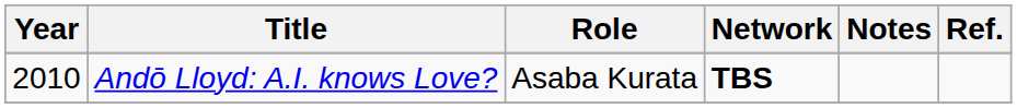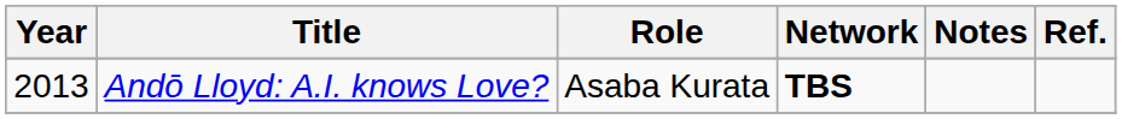 <table class="wikitable">
 <tr>
 <th>Year</th>
 <th>Title</th>
 <th>Role</th>
 <th>Network</th>
 <th>Notes</th>
 <th>Ref.</th>
 </tr>
 <tr>
 </tr>
 <tr>
-<td>2010</td>
+<td>2013</td>
 <td><em><a href='#'>Andō Lloyd: A.I. knows Love?</a></em></td>
 <td>Asaba Kurata</td>
 <td><strong>TBS</strong></td>
 <td></td>
 <td></td>
 </tr>
 <tr>
 </tr>
 </table>
